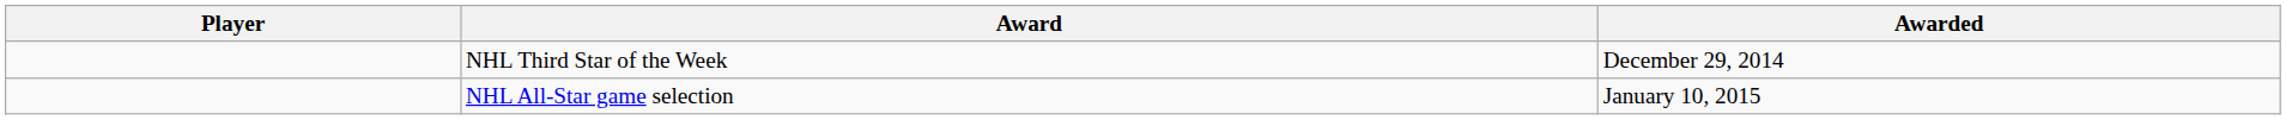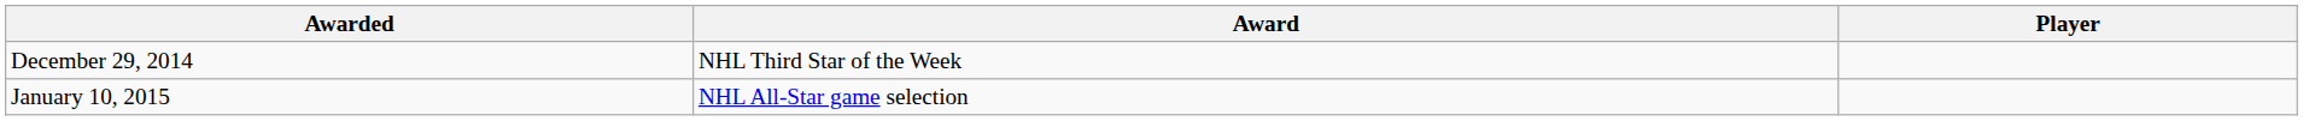 <table class="wikitable sortable" style="width:100%;">
 <tr>
+<th style="width:30%;" data-sort-type="date">Awarded</th>
+<th style="width:50%;">Award</th>
 <th style="width:20%;">Player</th>
-<th style="width:50%;">Award</th>
-<th style="width:30%;" data-sort-type="date">Awarded</th>
 </tr>
 <tr>
+<td>December 29, 2014</td>
+<td>NHL Third Star of the Week</td>
 <td></td>
-<td>NHL Third Star of the Week</td>
-<td>December 29, 2014</td>
 </tr>
 <tr>
+<td>January 10, 2015</td>
+<td><a href='#'>NHL All-Star game</a> selection</td>
 <td></td>
-<td><a href='#'>NHL All-Star game</a> selection</td>
-<td>January 10, 2015</td>
 </tr>
 </table>
